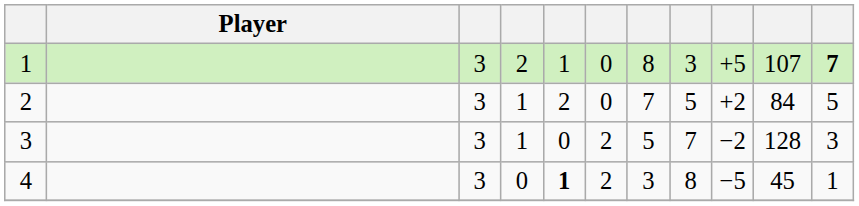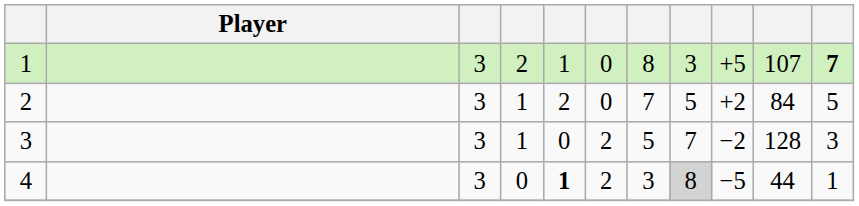 <table class="wikitable" style="text-align:center;">
 <tr>
 <th width=20></th>
 <th width=260>Player</th>
 <th width=20></th>
 <th width=20></th>
 <th width=20></th>
 <th width=20></th>
 <th width=20></th>
 <th width=20></th>
 <th width=20></th>
 <th width=30></th>
 <th width=20></th>
 </tr>
 <tr style="background:#D0F0C0;">
 <td>1</td>
 <td align=left> <small></small></td>
 <td>3</td>
 <td>2</td>
 <td>1</td>
 <td>0</td>
 <td>8</td>
 <td>3</td>
 <td>+5</td>
 <td>107</td>
 <td><strong>7</strong></td>
 </tr>
 <tr>
 <td>2</td>
 <td align=left> <small></small></td>
 <td>3</td>
 <td>1</td>
 <td>2</td>
 <td>0</td>
 <td>7</td>
 <td>5</td>
 <td>+2</td>
 <td>84</td>
 <td>5</td>
 </tr>
 <tr>
 <td>3</td>
 <td align=left> <small></small></td>
 <td>3</td>
 <td>1</td>
 <td>0</td>
 <td>2</td>
 <td>5</td>
 <td>7</td>
 <td>−2</td>
 <td>128</td>
 <td>3</td>
 </tr>
 <tr>
 <td>4</td>
 <td align=left> <small></small></td>
 <td>3</td>
 <td>0</td>
 <td><strong>1</strong></td>
 <td>2</td>
 <td>3</td>
-<td>8</td>
+<td style="background: lightgrey;">8</td>
 <td>−5</td>
-<td>45</td>
+<td>44</td>
 <td>1</td>
 </tr>
 <tr>
 </tr>
 </table>
